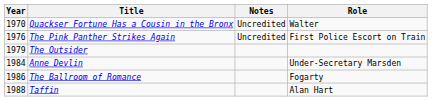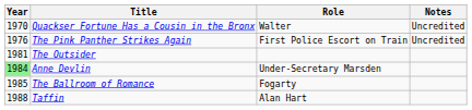 <table class="wikitable">
 <tr>
 <th>Year</th>
 <th>Title</th>
+<th>Role</th>
 <th>Notes</th>
-<th>Role</th>
 </tr>
 <tr>
 <td>1970</td>
 <td><em><a href='#'>Quackser Fortune Has a Cousin in the Bronx</a></em></td>
+<td>Walter</td>
 <td>Uncredited</td>
-<td>Walter</td>
 </tr>
 <tr>
 <td>1976</td>
 <td><em><a href='#'>The Pink Panther Strikes Again</a></em></td>
+<td>First Police Escort on Train</td>
 <td>Uncredited</td>
-<td>First Police Escort on Train</td>
 </tr>
 <tr>
-<td>1979</td>
+<td>1981</td>
 <td><em><a href='#'>The Outsider</a></em></td>
 <td></td>
 <td></td>
 </tr>
 <tr>
-<td>1984</td>
+<td style="background: lightgreen;">1984</td>
 <td><em><a href='#'>Anne Devlin</a></em></td>
+<td>Under-Secretary Marsden</td>
 <td></td>
-<td>Under-Secretary Marsden</td>
 </tr>
 <tr>
-<td>1986</td>
+<td>1985</td>
 <td><em><a href='#'>The Ballroom of Romance</a></em></td>
+<td>Fogarty</td>
 <td></td>
-<td>Fogarty</td>
 </tr>
 <tr>
 <td>1988</td>
 <td><em><a href='#'>Taffin</a></em></td>
+<td>Alan Hart</td>
 <td></td>
-<td>Alan Hart</td>
 </tr>
 </table>
